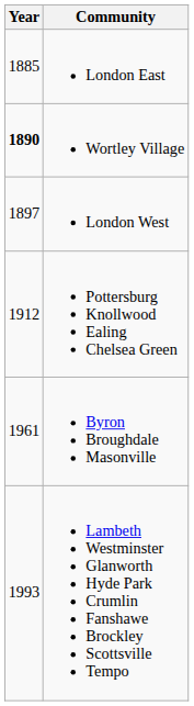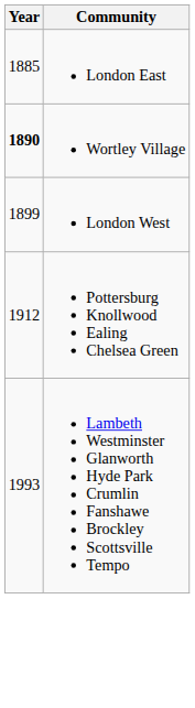 <table class="wikitable">
 <tr>
 <th>Year</th>
 <th>Community</th>
 </tr>
 <tr>
 <td>1885</td>
 <td><br><ul><li>London East</li></ul></td>
 </tr>
 <tr>
 <td><strong>1890</strong></td>
 <td><br><ul><li>Wortley Village</li></ul></td>
 </tr>
 <tr>
-<td>1897</td>
+<td>1899</td>
 <td><br><ul><li>London West</li></ul></td>
 </tr>
 <tr>
 <td>1912</td>
 <td><br><ul><li>Pottersburg</li><li>Knollwood</li><li>Ealing</li><li>Chelsea Green</li></ul></td>
 </tr>
 <tr>
-<td>1961</td>
-<td><br><ul><li><a href='#'>Byron</a></li><li>Broughdale</li><li>Masonville</li></ul></td>
-</tr>
-<tr>
 <td>1993</td>
 <td><br><ul><li><a href='#'>Lambeth</a></li><li>Westminster</li><li>Glanworth</li><li>Hyde Park</li><li>Crumlin</li><li>Fanshawe</li><li>Brockley</li><li>Scottsville</li><li>Tempo</li></ul></td>
 </tr>
 </table>
